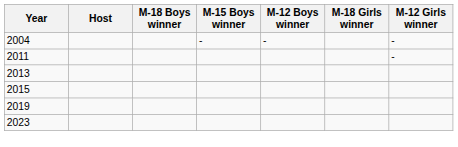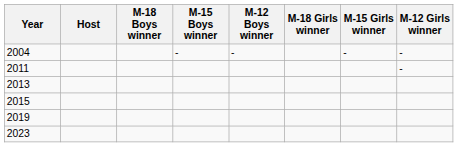 <table class="wikitable sortable" style="font-size:90%; width: 100%; text-align: left;">
 <tr>
 <th width=10%>Year</th>
 <th width=10%>Host</th>
 <th width=10%>M-18 Boys winner</th>
 <th width=10%>M-15 Boys winner</th>
 <th width=10%>M-12 Boys winner</th>
 <th width=10%>M-18 Girls winner</th>
+<th width=10%>M-15 Girls winner</th>
 <th width=10%>M-12 Girls winner</th>
 </tr>
 <tr>
 <td>2004</td>
 <td></td>
 <td></td>
 <td>-</td>
 <td>-</td>
 <td></td>
 <td>-</td>
+<td>-</td>
 </tr>
 <tr>
 <td>2011</td>
+<td></td>
 <td></td>
 <td></td>
 <td></td>
 <td></td>
 <td></td>
 <td>-</td>
 </tr>
 <tr>
 <td>2013</td>
 <td></td>
 <td></td>
 <td></td>
 <td></td>
 <td></td>
 <td></td>
+<td></td>
 </tr>
 <tr>
 <td>2015</td>
+<td></td>
 <td></td>
 <td></td>
 <td></td>
 <td></td>
 <td></td>
 <td></td>
 </tr>
 <tr>
 <td>2019</td>
 <td></td>
 <td></td>
 <td></td>
 <td></td>
 <td></td>
 <td></td>
+<td></td>
 </tr>
 <tr>
 <td>2023</td>
 <td></td>
 <td></td>
 <td></td>
 <td></td>
 <td></td>
 <td></td>
+<td></td>
 </tr>
 </table>
